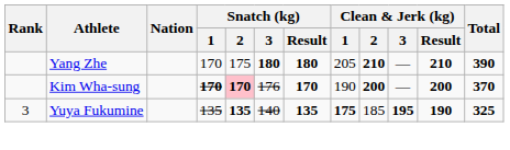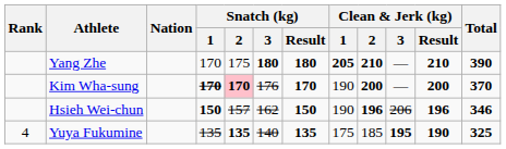 <table class="wikitable sortable" style="text-align:center;">
 <tr>
 <th rowspan=2>Rank</th>
 <th rowspan=2>Athlete</th>
 <th rowspan=2>Nation</th>
 <th colspan=4>Snatch (kg)</th>
 <th colspan=4>Clean & Jerk (kg)</th>
 <th rowspan=2>Total</th>
 </tr>
 <tr>
 <th>1</th>
 <th>2</th>
 <th>3</th>
 <th>Result</th>
 <th>1</th>
 <th>2</th>
 <th>3</th>
 <th>Result</th>
 </tr>
 <tr>
 <td></td>
 <td align=left><a href='#'>Yang Zhe</a></td>
 <td align=left></td>
 <td>170</td>
 <td>175</td>
 <td><strong>180</strong></td>
 <td><strong>180</strong></td>
-<td>205</td>
+<td><strong>205</strong></td>
 <td><strong>210</strong></td>
 <td>—</td>
 <td><strong>210</strong></td>
 <td><strong>390</strong></td>
 </tr>
 <tr>
 <td></td>
 <td align=left><a href='#'>Kim Wha-sung</a></td>
 <td align=left></td>
 <td><strong><s>170</s></strong></td>
 <td style="background: pink;"><strong>170</strong></td>
 <td><s>176</s></td>
 <td><strong>170</strong></td>
 <td>190</td>
 <td><strong>200</strong></td>
 <td>—</td>
 <td><strong>200</strong></td>
 <td><strong>370</strong></td>
 </tr>
 <tr>
-<td>3</td>
+<td></td>
+<td align=left><a href='#'>Hsieh Wei-chun</a></td>
+<td align=left></td>
+<td><strong>150</strong></td>
+<td><s>157</s></td>
+<td><s>162</s></td>
+<td><strong>150</strong></td>
+<td>190</td>
+<td><strong>196</strong></td>
+<td><s>206</s></td>
+<td><strong>196</strong></td>
+<td><strong>346</strong></td>
+</tr>
+<tr>
+<td>4</td>
 <td align=left><a href='#'>Yuya Fukumine</a></td>
 <td align=left></td>
 <td><s>135</s></td>
 <td><strong>135</strong></td>
 <td><s>140</s></td>
 <td><strong>135</strong></td>
-<td><strong>175</strong></td>
+<td>175</td>
 <td>185</td>
 <td><strong>195</strong></td>
 <td><strong>190</strong></td>
 <td><strong>325</strong></td>
 </tr>
 </table>
